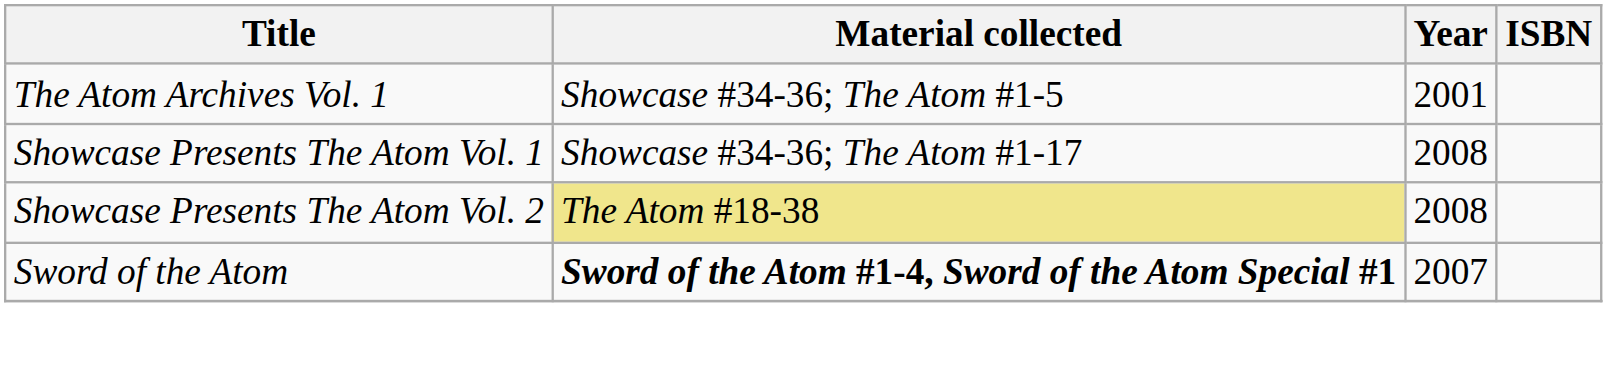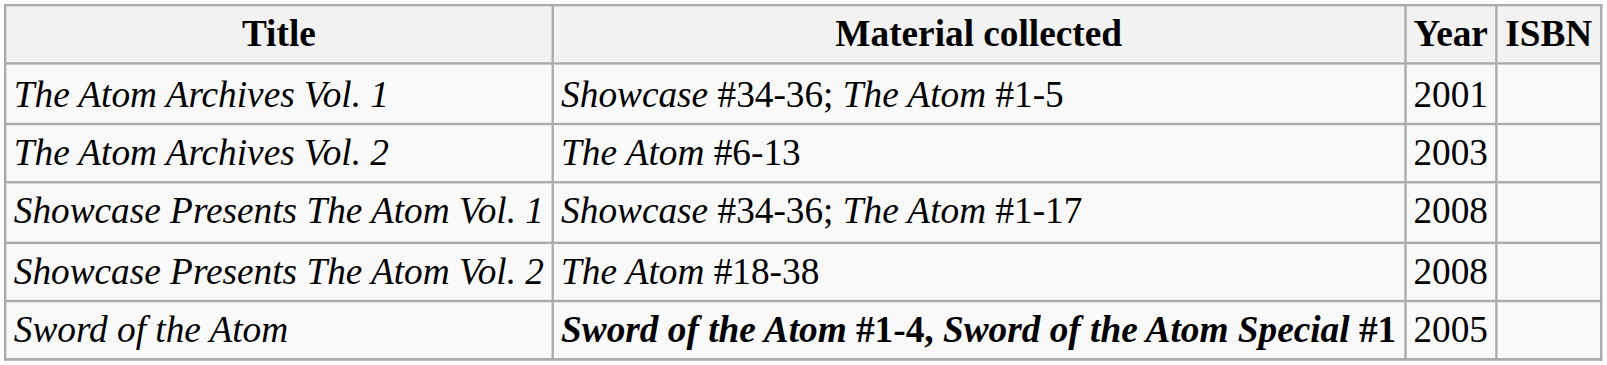 <table class="wikitable sortable">
 <tr>
 <th>Title</th>
 <th>Material collected</th>
 <th>Year</th>
 <th>ISBN</th>
 </tr>
 <tr>
 <td><em>The Atom Archives Vol. 1</em></td>
 <td><em>Showcase</em> #34-36; <em>The Atom</em> #1-5</td>
 <td>2001</td>
 <td></td>
 </tr>
 <tr>
+<td><em>The Atom Archives Vol. 2</em></td>
+<td><em>The Atom</em> #6-13</td>
+<td>2003</td>
+<td></td>
+</tr>
+<tr>
 <td><em>Showcase Presents The Atom Vol. 1</em></td>
 <td><em>Showcase</em> #34-36; <em>The Atom</em> #1-17</td>
 <td>2008</td>
 <td></td>
 </tr>
 <tr>
 <td><em>Showcase Presents The Atom Vol. 2</em></td>
-<td style="background: khaki;"><em>The Atom</em> #18-38</td>
+<td><em>The Atom</em> #18-38</td>
 <td>2008</td>
 <td></td>
 </tr>
 <tr>
 <td><em>Sword of the Atom</em></td>
 <td><strong><em>Sword of the Atom</em> #1-4, <em>Sword of the Atom Special</em> #1</strong></td>
-<td>2007</td>
+<td>2005</td>
 <td></td>
 </tr>
 <tr>
 </tr>
 </table>
